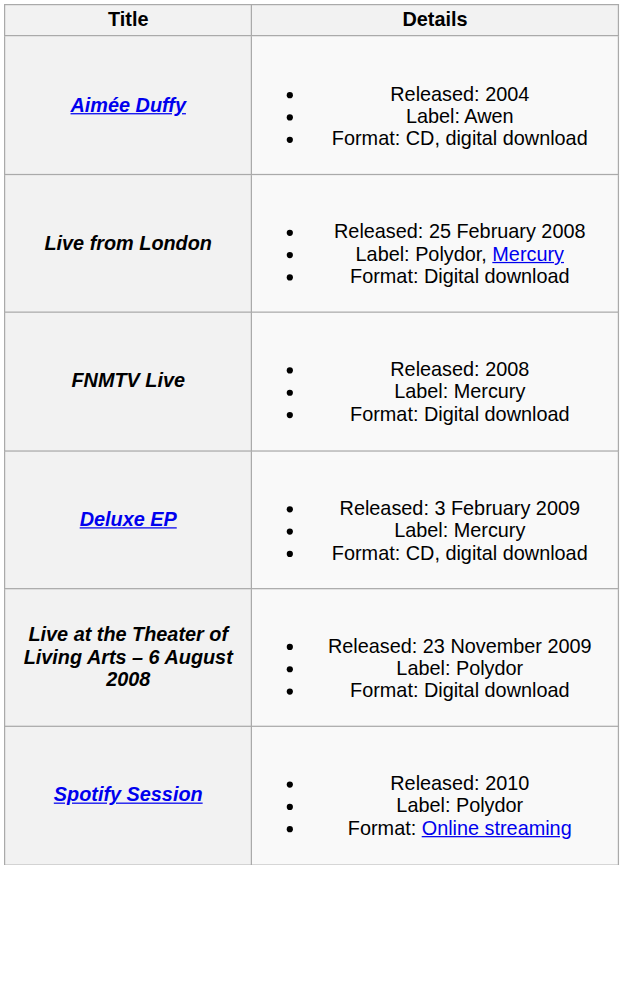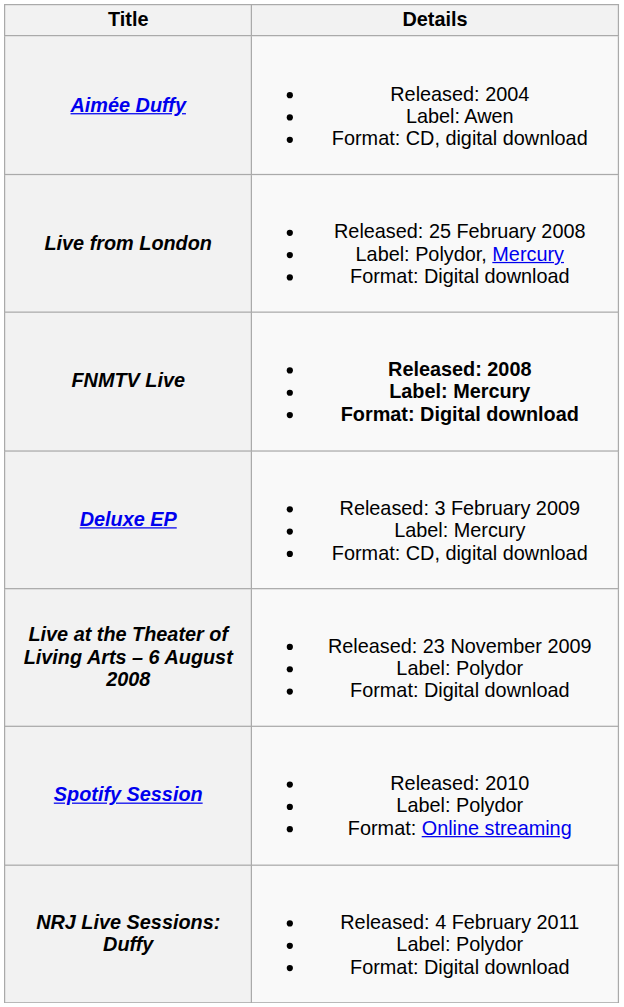 <table class="wikitable plainrowheaders" style="text-align:center;">
 <tr>
 <th scope="col" style="width:12em;">Title</th>
 <th scope="col" style="width:18em;">Details</th>
 </tr>
 <tr>
 <th scope="row"><em><a href='#'>Aimée Duffy</a></em></th>
 <td><br><ul><li>Released: 2004</li><li>Label: Awen</li><li>Format: CD, digital download</li></ul></td>
 </tr>
 <tr>
 <th scope="row"><em>Live from London</em></th>
 <td><br><ul><li>Released: 25 February 2008</li><li>Label: Polydor, <a href='#'>Mercury</a></li><li>Format: Digital download</li></ul></td>
 </tr>
 <tr>
 <th scope="row"><em>FNMTV Live</em></th>
-<td><br><ul><li>Released: 2008</li><li>Label: Mercury</li><li>Format: Digital download</li></ul></td>
+<td><strong><br><ul><li>Released: 2008</li><li>Label: Mercury</li><li>Format: Digital download</li></ul></strong></td>
 </tr>
 <tr>
 <th scope="row"><em><a href='#'>Deluxe EP</a></em></th>
 <td><br><ul><li>Released: 3 February 2009</li><li>Label: Mercury</li><li>Format: CD, digital download</li></ul></td>
 </tr>
 <tr>
 <th scope="row"><em>Live at the Theater of<br> Living Arts – 6 August 2008</em></th>
 <td><br><ul><li>Released: 23 November 2009</li><li>Label: Polydor</li><li>Format: Digital download</li></ul></td>
 </tr>
 <tr>
 <th scope="row"><em><a href='#'>Spotify Session</a></em></th>
 <td><br><ul><li>Released: 2010</li><li>Label: Polydor</li><li>Format: <a href='#'>Online streaming</a></li></ul></td>
 </tr>
+<tr>
+<th scope="row"><em>NRJ Live Sessions: Duffy</em></th>
+<td><br><ul><li>Released: 4 February 2011</li><li>Label: Polydor</li><li>Format: Digital download</li></ul></td>
+</tr>
 </table>
